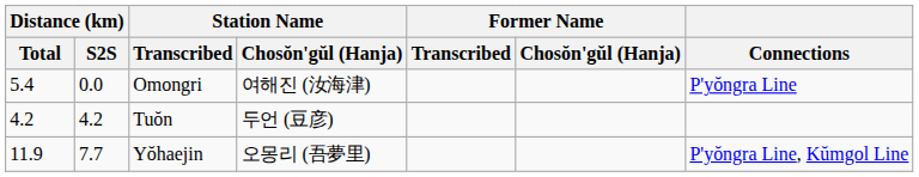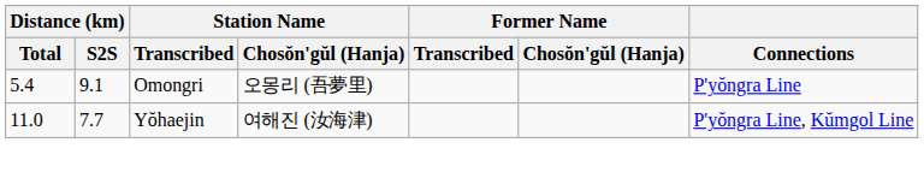 <table class="wikitable" style="font-size:90%;">
 <tr>
 <th colspan="2">Distance (km)</th>
 <th colspan="2">Station Name</th>
 <th colspan="2">Former Name</th>
 <th></th>
 </tr>
 <tr>
 <th>Total</th>
 <th>S2S</th>
 <th>Transcribed</th>
 <th>Chosŏn'gŭl (Hanja)</th>
 <th>Transcribed</th>
 <th>Chosŏn'gŭl (Hanja)</th>
 <th>Connections</th>
 </tr>
 <tr>
 <td>5.4</td>
-<td>0.0</td>
+<td>9.1</td>
 <td>Omongri</td>
-<td>여해진 (汝海津)</td>
+<td>오몽리 (吾夢里)</td>
 <td></td>
 <td></td>
 <td><a href='#'>P'yŏngra Line</a></td>
 </tr>
 <tr>
-<td>4.2</td>
-<td>4.2</td>
-<td>Tuŏn</td>
-<td>두언 (豆彦)</td>
-<td></td>
-<td></td>
-<td></td>
-</tr>
-<tr>
-<td>11.9</td>
+<td>11.0</td>
 <td>7.7</td>
 <td>Yŏhaejin</td>
-<td>오몽리 (吾夢里)</td>
+<td>여해진 (汝海津)</td>
 <td></td>
 <td></td>
 <td><a href='#'>P'yŏngra Line</a>, <a href='#'>Kŭmgol Line</a></td>
 </tr>
 </table>
